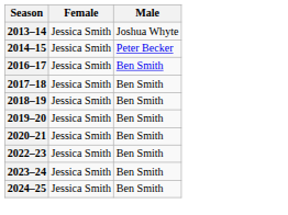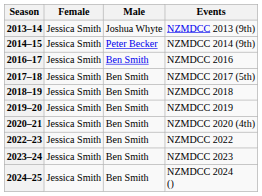 <table class="wikitable">
 <tr>
 <th scope="col">Season</th>
 <th scope="col">Female</th>
 <th scope="col">Male</th>
+<th scope="col">Events</th>
 </tr>
 <tr>
 <th scope="row">2013–14</th>
 <td>Jessica Smith</td>
 <td>Joshua Whyte</td>
+<td><a href='#'>NZMDCC</a> 2013 (9th)</td>
 </tr>
 <tr>
 <th scope="row">2014–15</th>
 <td>Jessica Smith</td>
 <td><a href='#'>Peter Becker</a></td>
+<td>NZMDCC 2014 (9th)</td>
 </tr>
 <tr>
 <th scope="row">2016–17</th>
 <td>Jessica Smith</td>
 <td><a href='#'>Ben Smith</a></td>
+<td>NZMDCC 2016 </td>
 </tr>
 <tr>
 <th scope="row">2017–18</th>
 <td>Jessica Smith</td>
 <td>Ben Smith</td>
+<td>NZMDCC 2017 (5th)</td>
 </tr>
 <tr>
 <th scope="row">2018–19</th>
 <td>Jessica Smith</td>
 <td>Ben Smith</td>
+<td>NZMDCC 2018 </td>
 </tr>
 <tr>
 <th scope="row">2019–20</th>
 <td>Jessica Smith</td>
 <td>Ben Smith</td>
+<td>NZMDCC 2019 </td>
 </tr>
 <tr>
 <th scope="row">2020–21</th>
 <td>Jessica Smith</td>
 <td>Ben Smith</td>
+<td>NZMDCC 2020 (4th)</td>
 </tr>
 <tr>
 <th scope="row">2022–23</th>
 <td>Jessica Smith</td>
 <td>Ben Smith</td>
+<td>NZMDCC 2022 </td>
 </tr>
 <tr>
 <th scope="row">2023–24</th>
 <td>Jessica Smith</td>
 <td>Ben Smith</td>
+<td>NZMDCC 2023 </td>
 </tr>
 <tr>
 <th scope="row">2024–25</th>
 <td>Jessica Smith</td>
 <td>Ben Smith</td>
+<td>NZMDCC 2024  <br>  ()</td>
 </tr>
 </table>
